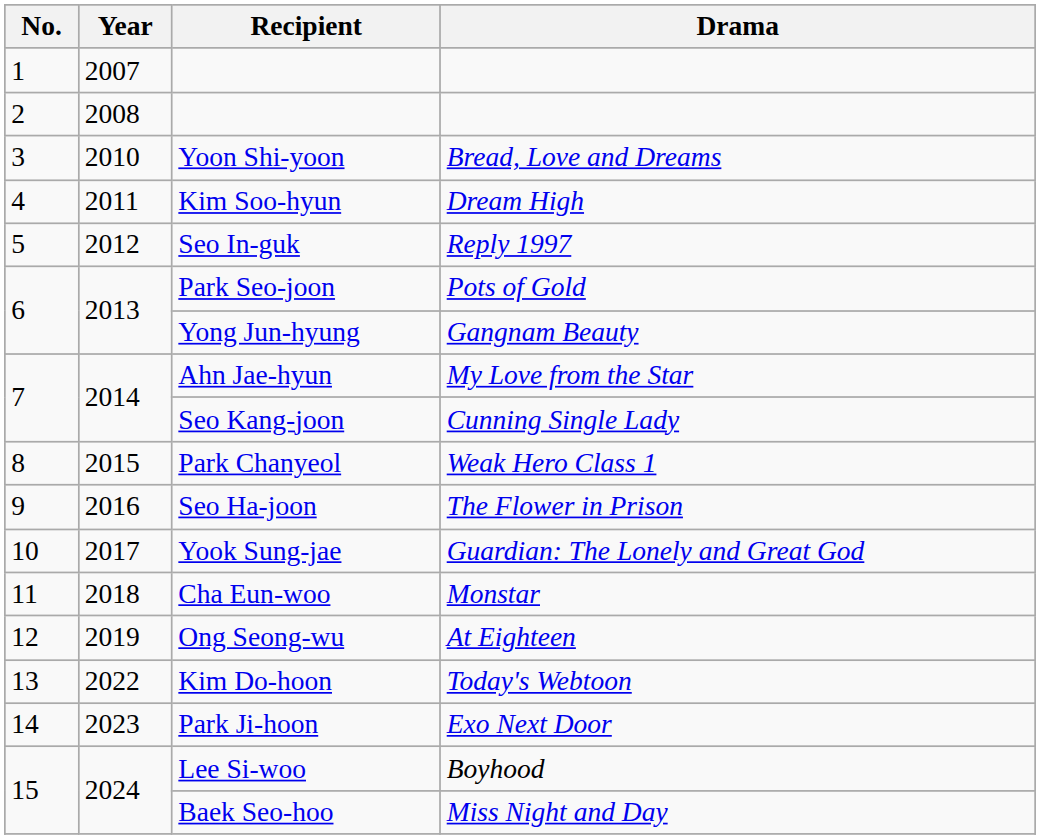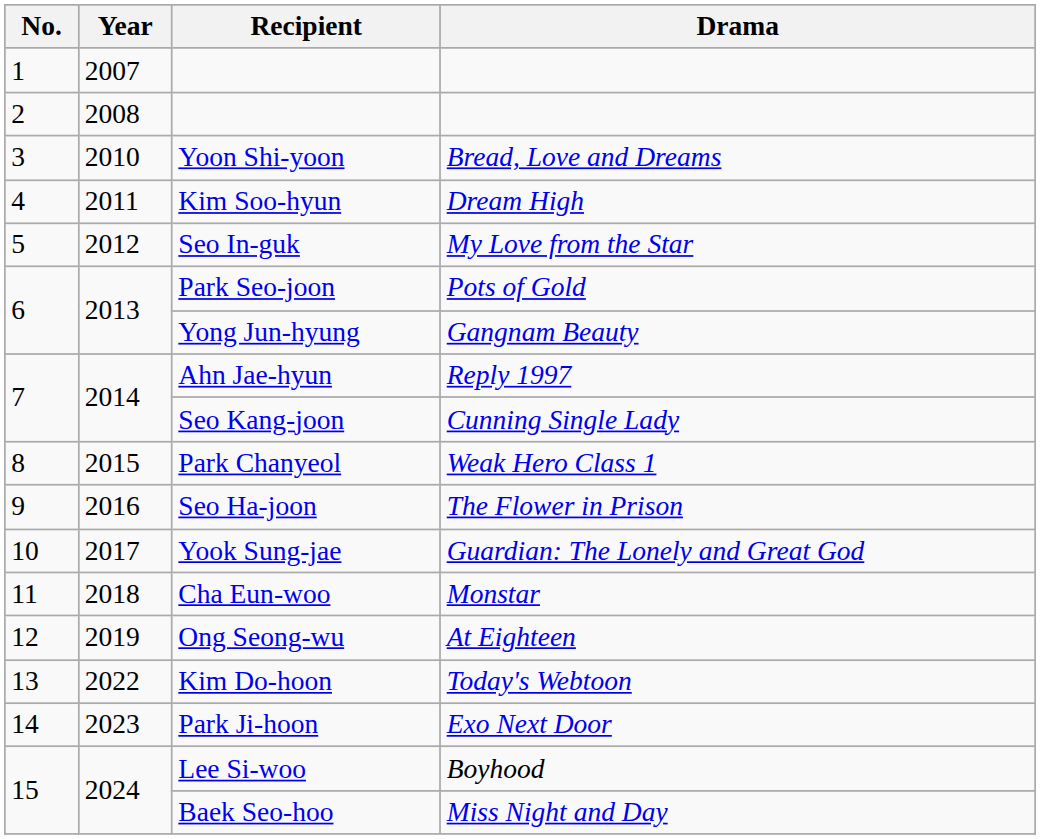 <table class="wikitable" style="width:600px">
 <tr>
 <th>No.</th>
 <th>Year</th>
 <th>Recipient</th>
 <th>Drama</th>
 </tr>
 <tr>
 <td>1</td>
 <td>2007</td>
 <td></td>
 <td></td>
 </tr>
 <tr>
 <td>2</td>
 <td>2008</td>
 <td></td>
 <td></td>
 </tr>
 <tr>
 <td>3</td>
 <td>2010</td>
 <td><a href='#'>Yoon Shi-yoon</a></td>
 <td><em><a href='#'>Bread, Love and Dreams</a></em></td>
 </tr>
 <tr>
 <td>4</td>
 <td>2011</td>
 <td><a href='#'>Kim Soo-hyun</a></td>
 <td><em><a href='#'>Dream High</a></em></td>
 </tr>
 <tr>
 <td>5</td>
 <td>2012</td>
 <td><a href='#'>Seo In-guk</a></td>
-<td><em><a href='#'>Reply 1997</a></em></td>
+<td><em><a href='#'>My Love from the Star</a></em></td>
 </tr>
 <tr>
 <td rowspan=2>6</td>
 <td rowspan=2>2013</td>
 <td><a href='#'>Park Seo-joon</a></td>
 <td><em><a href='#'>Pots of Gold</a></em></td>
 </tr>
 <tr>
 <td><a href='#'>Yong Jun-hyung</a></td>
 <td><em><a href='#'>Gangnam Beauty</a></em></td>
 </tr>
 <tr>
 <td rowspan=2>7</td>
 <td rowspan=2>2014</td>
 <td><a href='#'>Ahn Jae-hyun</a></td>
-<td><em><a href='#'>My Love from the Star</a></em></td>
+<td><em><a href='#'>Reply 1997</a></em></td>
 </tr>
 <tr>
 <td><a href='#'>Seo Kang-joon</a></td>
 <td><em><a href='#'>Cunning Single Lady</a></em></td>
 </tr>
 <tr>
 <td>8</td>
 <td>2015</td>
 <td><a href='#'>Park Chanyeol</a></td>
 <td><em><a href='#'>Weak Hero Class 1</a></em></td>
 </tr>
 <tr>
 <td>9</td>
 <td>2016</td>
 <td><a href='#'>Seo Ha-joon</a></td>
 <td><em><a href='#'>The Flower in Prison</a></em></td>
 </tr>
 <tr>
 <td>10</td>
 <td>2017</td>
 <td><a href='#'>Yook Sung-jae</a></td>
 <td><em><a href='#'>Guardian: The Lonely and Great God</a></em></td>
 </tr>
 <tr>
 <td>11</td>
 <td>2018</td>
 <td><a href='#'>Cha Eun-woo</a></td>
 <td><em><a href='#'>Monstar</a></em></td>
 </tr>
 <tr>
 <td>12</td>
 <td>2019</td>
 <td><a href='#'>Ong Seong-wu</a></td>
 <td><em><a href='#'>At Eighteen</a></em></td>
 </tr>
 <tr>
 <td>13</td>
 <td>2022</td>
 <td><a href='#'>Kim Do-hoon</a></td>
 <td><em><a href='#'>Today's Webtoon</a></em></td>
 </tr>
 <tr>
 <td>14</td>
 <td>2023</td>
 <td><a href='#'>Park Ji-hoon</a></td>
 <td><em><a href='#'>Exo Next Door</a></em></td>
 </tr>
 <tr>
 <td rowspan="2">15</td>
 <td rowspan="2">2024</td>
 <td><a href='#'>Lee Si-woo</a></td>
 <td><em>Boyhood</em></td>
 </tr>
 <tr>
 <td><a href='#'>Baek Seo-hoo</a></td>
 <td><em><a href='#'>Miss Night and Day</a></em></td>
 </tr>
 </table>
